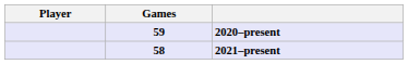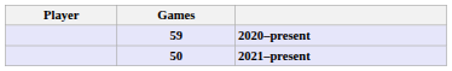 <table class="wikitable sortable" width=35%>
 <tr>
 <th>Player</th>
 <th>Games</th>
 <th></th>
 </tr>
 <tr style=background:#E6E6FA>
 <td><strong></strong></td>
 <td align=center><strong>59</strong></td>
 <td><strong>2020–present</strong></td>
 </tr>
 <tr style=background:#E6E6FA>
 <td><strong></strong></td>
-<td align=center><strong>58</strong></td>
+<td align=center><strong>50</strong></td>
 <td><strong>2021–present</strong></td>
 </tr>
 </table>
